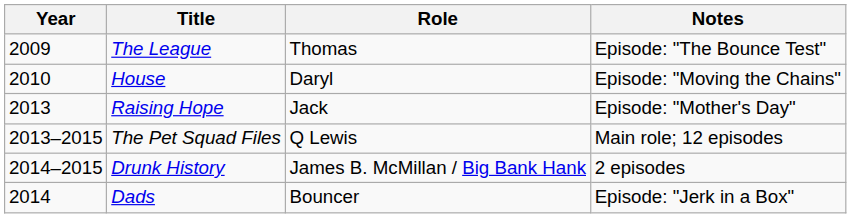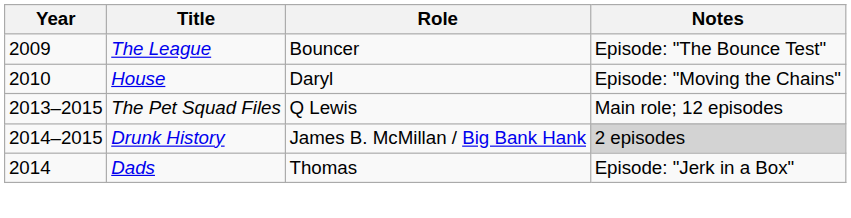 <table class="wikitable sortable">
 <tr>
 <th>Year</th>
 <th>Title</th>
 <th>Role</th>
 <th>Notes</th>
 </tr>
 <tr>
 <td>2009</td>
 <td><em><a href='#'>The League</a></em></td>
-<td>Thomas</td>
+<td>Bouncer</td>
 <td>Episode: "The Bounce Test"</td>
 </tr>
 <tr>
 <td>2010</td>
 <td><em><a href='#'>House</a></em></td>
 <td>Daryl</td>
 <td>Episode: "Moving the Chains"</td>
-</tr>
-<tr>
-<td>2013</td>
-<td><em><a href='#'>Raising Hope</a></em></td>
-<td>Jack</td>
-<td>Episode: "Mother's Day"</td>
 </tr>
 <tr>
 <td>2013–2015</td>
 <td><em>The Pet Squad Files</em></td>
 <td>Q Lewis</td>
 <td>Main role; 12 episodes</td>
 </tr>
 <tr>
 <td>2014–2015</td>
 <td><em><a href='#'>Drunk History</a></em></td>
 <td>James B. McMillan / <a href='#'>Big Bank Hank</a></td>
-<td>2 episodes</td>
+<td style="background: lightgrey;">2 episodes</td>
 </tr>
 <tr>
 <td>2014</td>
 <td><em><a href='#'>Dads</a></em></td>
-<td>Bouncer</td>
+<td>Thomas</td>
 <td>Episode: "Jerk in a Box"</td>
 </tr>
 </table>
